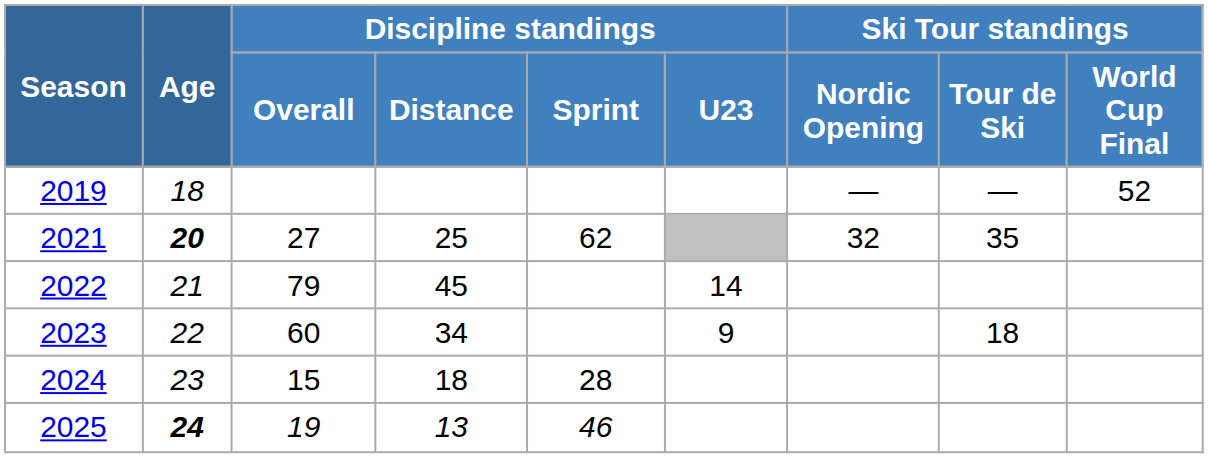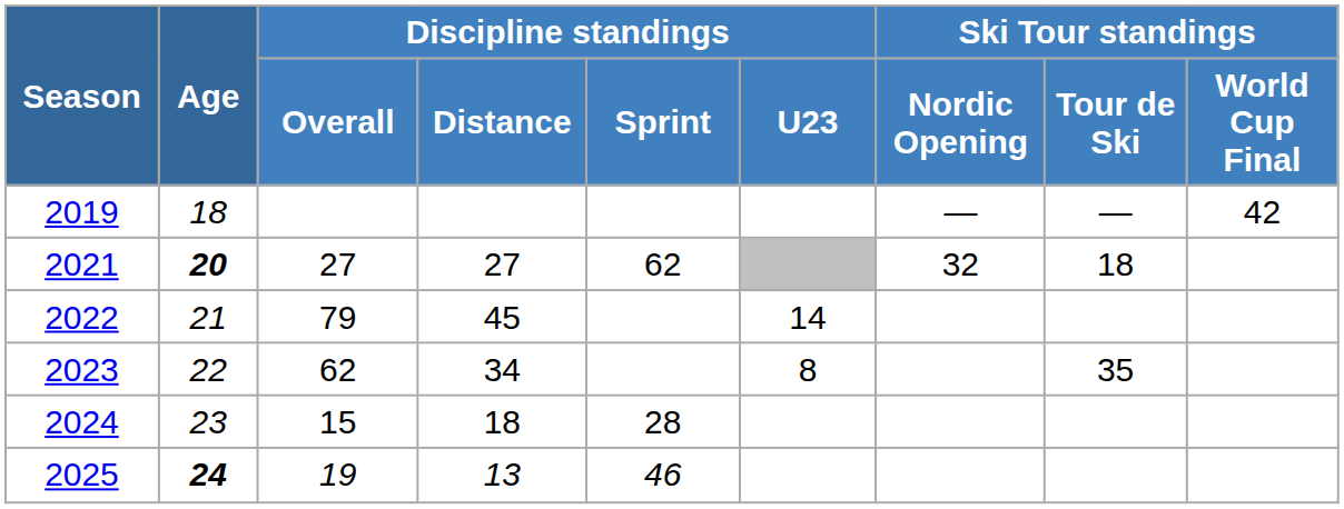 <table class="wikitable" style="font-size:95%; text-align:center; border:grey solid 1px; border-collapse:collapse; background:#ffffff;">
 <tr>
 <th style="background-color:#369; color:white; width:60px;" rowspan="2"> Season </th>
 <th style="background-color:#369; color:white; width:40px;" rowspan="2"> Age </th>
 <th style="background-color:#4180be; color:white;" colspan="4">Discipline standings</th>
 <th style="background-color:#4180be; color:white;" colspan="3">Ski Tour standings</th>
 </tr>
 <tr>
 <th style="background-color:#4180be; color:white; width:75px;">Overall</th>
 <th style="background-color:#4180be; color:white; width:75px;">Distance</th>
 <th style="background-color:#4180be; color:white; width:75px;">Sprint</th>
 <th style="background-color:#4180be; color:white; width:75px;">U23</th>
 <th style="background-color:#4180be; color:white; width:75px;">Nordic<br>Opening</th>
 <th style="background-color:#4180be; color:white; width:75px;">Tour de<br>Ski</th>
 <th style="background-color:#4180be; color:white; width:75px;">World Cup<br>Final</th>
 </tr>
 <tr>
 <td><a href='#'>2019</a></td>
 <td><em>18</em></td>
 <td></td>
 <td></td>
 <td></td>
 <td></td>
 <td>—</td>
 <td>—</td>
-<td>52</td>
+<td>42</td>
 </tr>
 <tr>
 <td><a href='#'>2021</a></td>
 <td><strong><em>20</em></strong></td>
 <td>27</td>
-<td>25</td>
+<td>27</td>
 <td>62</td>
 <td style="background:silver;"></td>
 <td>32</td>
-<td>35</td>
+<td>18</td>
 <td></td>
 </tr>
 <tr>
 <td><a href='#'>2022</a></td>
 <td><em>21</em></td>
 <td>79</td>
 <td>45</td>
 <td></td>
 <td>14</td>
 <td></td>
 <td></td>
 <td></td>
 </tr>
 <tr>
 <td><a href='#'>2023</a></td>
 <td><em>22</em></td>
-<td>60</td>
+<td>62</td>
 <td>34</td>
 <td></td>
-<td>9</td>
+<td>8</td>
 <td></td>
-<td>18</td>
+<td>35</td>
 <td></td>
 </tr>
 <tr>
 <td><a href='#'>2024</a></td>
 <td><em>23</em></td>
 <td>15</td>
 <td>18</td>
 <td>28</td>
 <td></td>
 <td></td>
 <td></td>
 <td></td>
 </tr>
 <tr>
 <td><a href='#'>2025</a></td>
 <td><strong><em>24</em></strong></td>
 <td><em>19</em></td>
 <td><em>13</em></td>
 <td><em>46</em></td>
 <td></td>
 <td></td>
 <td></td>
 <td></td>
 </tr>
 </table>
